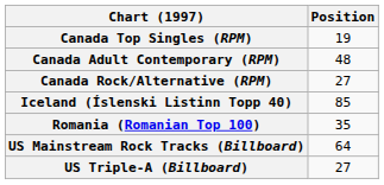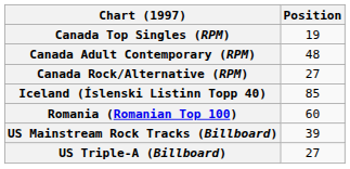 <table class="wikitable sortable plainrowheaders" style="text-align:center">
 <tr>
 <th>Chart (1997)</th>
 <th>Position</th>
 </tr>
 <tr>
 <th scope="row">Canada Top Singles (<em>RPM</em>)</th>
 <td>19</td>
 </tr>
 <tr>
 <th scope="row">Canada Adult Contemporary (<em>RPM</em>)</th>
 <td>48</td>
 </tr>
 <tr>
 <th scope="row">Canada Rock/Alternative (<em>RPM</em>)</th>
 <td>27</td>
 </tr>
 <tr>
 <th scope="row">Iceland (Íslenski Listinn Topp 40)</th>
 <td>85</td>
 </tr>
 <tr>
 <th scope="row">Romania (<a href='#'>Romanian Top 100</a>)</th>
-<td>35</td>
+<td>60</td>
 </tr>
 <tr>
 <th scope="row">US Mainstream Rock Tracks (<em>Billboard</em>)</th>
-<td>64</td>
+<td>39</td>
 </tr>
 <tr>
 <th scope="row">US Triple-A (<em>Billboard</em>)</th>
 <td>27</td>
 </tr>
 </table>
